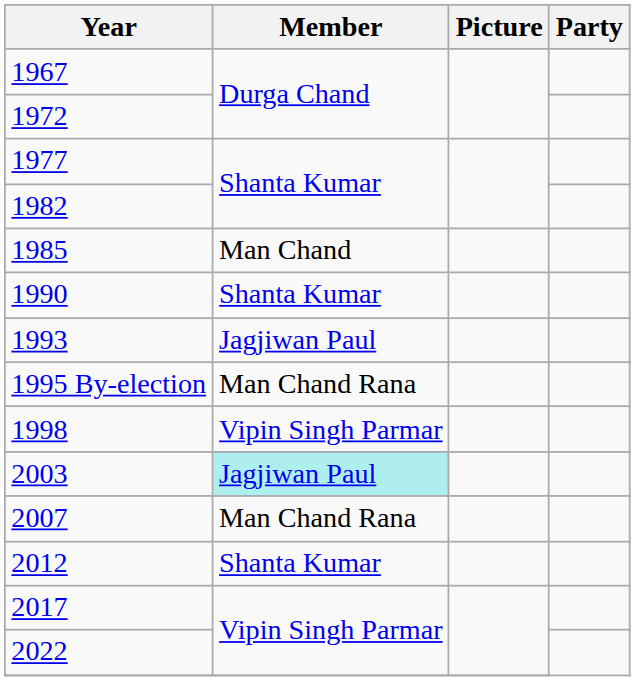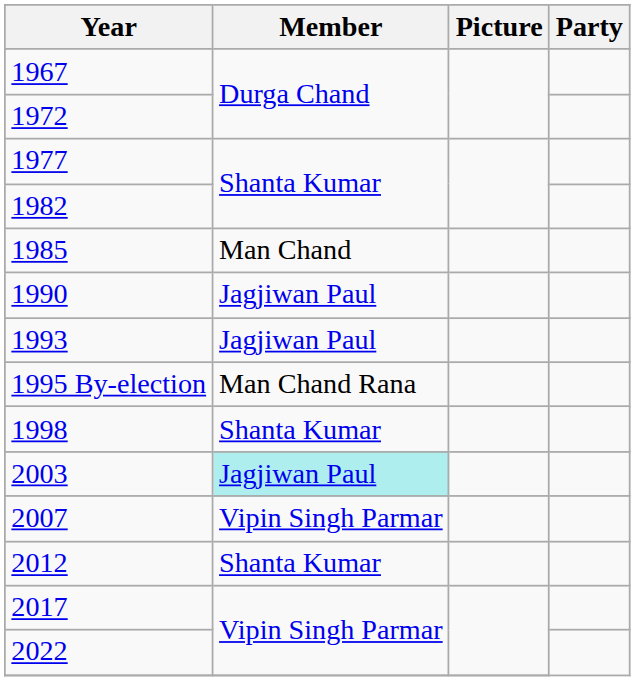 <table class="wikitable sortable">
 <tr>
 <th>Year</th>
 <th>Member</th>
 <th>Picture</th>
 <th colspan="2">Party</th>
 </tr>
 <tr>
 <td><a href='#'>1967</a></td>
 <td rowspan=2><a href='#'>Durga Chand</a></td>
 <td rowspan=2></td>
 <td></td>
 </tr>
 <tr>
 <td><a href='#'>1972</a></td>
 </tr>
 <tr>
 <td><a href='#'>1977</a></td>
 <td rowspan=2><a href='#'>Shanta Kumar</a></td>
 <td rowspan=2></td>
 <td></td>
 </tr>
 <tr>
 <td><a href='#'>1982</a></td>
 <td></td>
 </tr>
 <tr>
 <td><a href='#'>1985</a></td>
 <td>Man Chand</td>
 <td></td>
 <td></td>
 </tr>
 <tr>
 <td><a href='#'>1990</a></td>
-<td><a href='#'>Shanta Kumar</a></td>
+<td><a href='#'>Jagjiwan Paul</a></td>
 <td></td>
 <td></td>
 </tr>
 <tr>
 <td><a href='#'>1993</a></td>
 <td><a href='#'>Jagjiwan Paul</a></td>
 <td></td>
 <td></td>
 </tr>
 <tr>
 <td><a href='#'>1995 By-election</a></td>
 <td>Man Chand Rana</td>
 <td></td>
 </tr>
 <tr>
 <td><a href='#'>1998</a></td>
-<td><a href='#'>Vipin Singh Parmar</a></td>
+<td><a href='#'>Shanta Kumar</a></td>
 <td></td>
 <td></td>
 </tr>
 <tr>
 <td><a href='#'>2003</a></td>
 <td style="background: paleturquoise;"><a href='#'>Jagjiwan Paul</a></td>
 <td></td>
 <td></td>
 </tr>
 <tr>
 <td><a href='#'>2007</a></td>
-<td>Man Chand Rana</td>
+<td><a href='#'>Vipin Singh Parmar</a></td>
 <td></td>
 <td></td>
 </tr>
 <tr>
 <td><a href='#'>2012</a></td>
 <td><a href='#'>Shanta Kumar</a></td>
 <td></td>
 <td></td>
 </tr>
 <tr>
 <td><a href='#'>2017</a></td>
 <td rowspan=2><a href='#'>Vipin Singh Parmar</a></td>
 <td rowspan=2></td>
 <td></td>
 </tr>
 <tr>
 <td><a href='#'>2022</a></td>
 </tr>
 <tr>
 </tr>
 </table>
